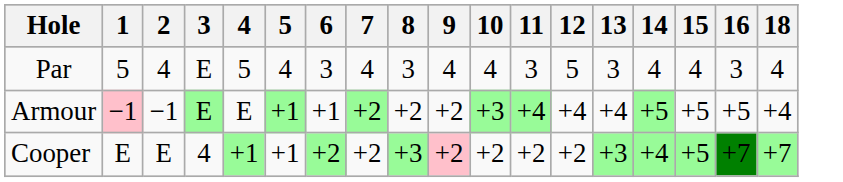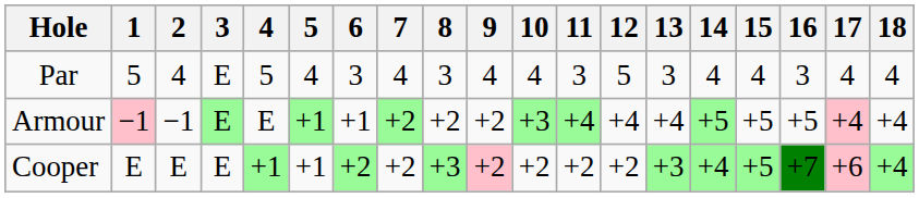 <table class="wikitable" style="text-align:center">
 <tr>
 <th>Hole</th>
 <th> 1 </th>
 <th> 2 </th>
 <th> 3 </th>
 <th> 4 </th>
 <th> 5 </th>
 <th> 6 </th>
 <th> 7 </th>
 <th> 8 </th>
 <th> 9 </th>
 <th>10</th>
 <th>11</th>
 <th>12</th>
 <th>13</th>
 <th>14</th>
 <th>15</th>
 <th>16</th>
+<th>17</th>
 <th>18</th>
 </tr>
 <tr>
 <td>Par</td>
 <td>5</td>
 <td>4</td>
 <td>E</td>
 <td>5</td>
 <td>4</td>
 <td>3</td>
 <td>4</td>
 <td>3</td>
 <td>4</td>
 <td>4</td>
 <td>3</td>
 <td>5</td>
 <td>3</td>
 <td>4</td>
 <td>4</td>
 <td>3</td>
 <td>4</td>
+<td>4</td>
 </tr>
 <tr>
 <td align=left> Armour</td>
 <td style="background: Pink;">−1</td>
 <td>−1</td>
 <td style="background: PaleGreen;">E</td>
 <td>E</td>
 <td style="background: PaleGreen;">+1</td>
 <td>+1</td>
 <td style="background: PaleGreen;">+2</td>
 <td>+2</td>
 <td>+2</td>
 <td style="background: PaleGreen;">+3</td>
 <td style="background: PaleGreen;">+4</td>
 <td>+4</td>
 <td>+4</td>
 <td style="background: PaleGreen;">+5</td>
 <td>+5</td>
 <td>+5</td>
+<td style="background: Pink;">+4</td>
 <td>+4</td>
 </tr>
 <tr>
 <td align=left> Cooper</td>
 <td>E</td>
 <td>E</td>
-<td>4</td>
+<td>E</td>
 <td style="background: PaleGreen;">+1</td>
 <td>+1</td>
 <td style="background: PaleGreen;">+2</td>
 <td>+2</td>
 <td style="background: PaleGreen;">+3</td>
 <td style="background: Pink;">+2</td>
 <td>+2</td>
 <td>+2</td>
 <td>+2</td>
 <td style="background: PaleGreen;">+3</td>
 <td style="background: PaleGreen;">+4</td>
 <td style="background: PaleGreen;">+5</td>
 <td style="background: Green;">+7</td>
-<td style="background: PaleGreen;">+7</td>
+<td style="background: Pink;">+6</td>
+<td style="background: PaleGreen;">+4</td>
 </tr>
 </table>
